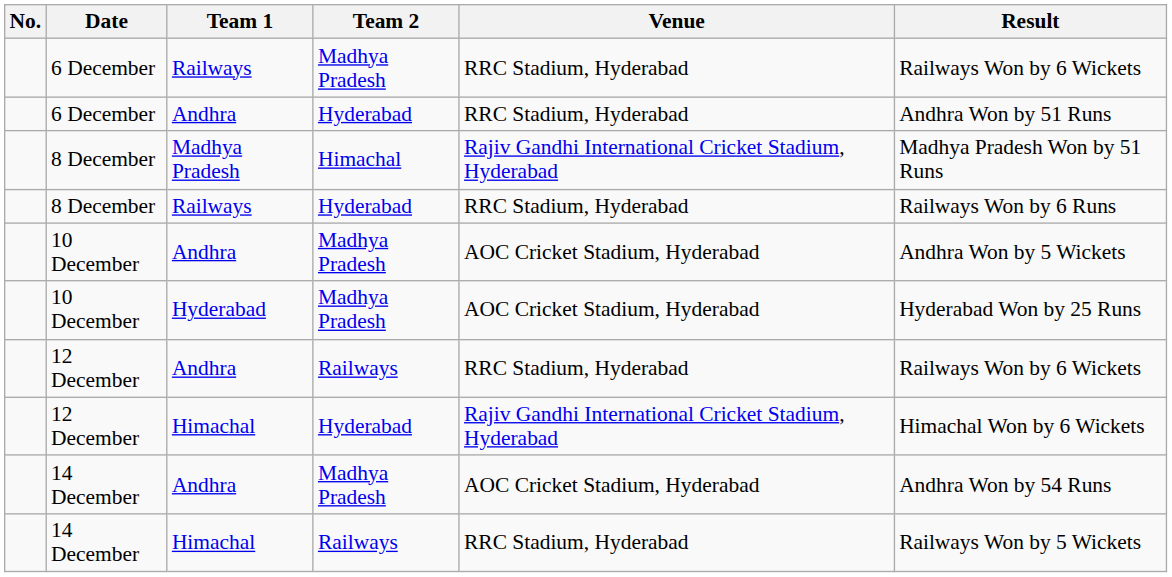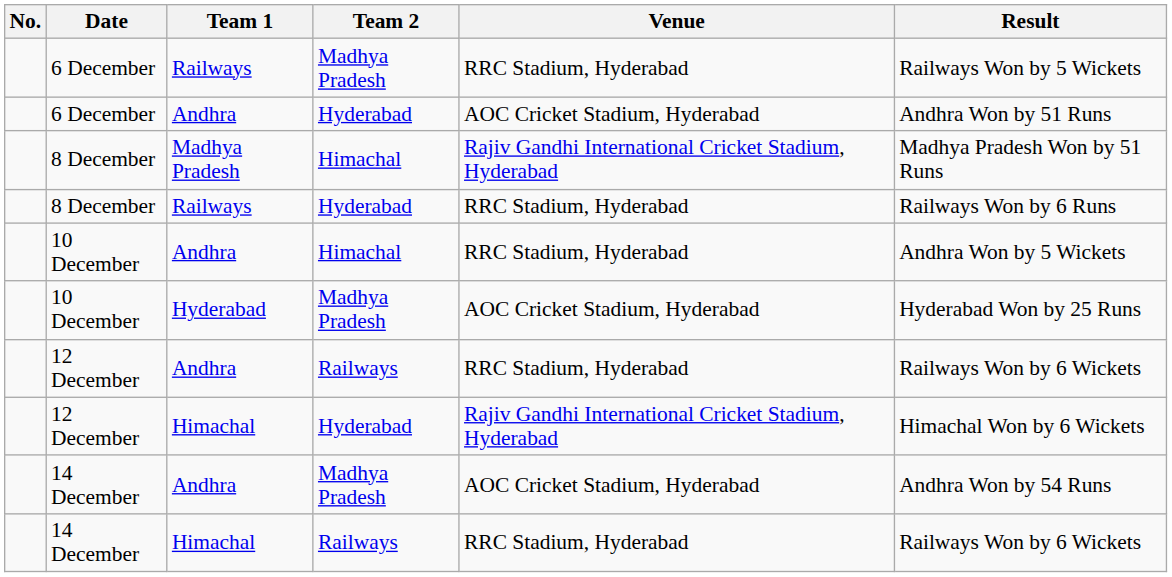 <table class="wikitable collapsible collapsed">
 <tr>
 <th>No.</th>
 <th>Date</th>
 <th>Team 1</th>
 <th>Team 2</th>
 <th>Venue</th>
 <th>Result</th>
 </tr>
 <tr>
 <td> </td>
 <td>6 December</td>
 <td><a href='#'>Railways</a></td>
 <td><a href='#'>Madhya Pradesh</a></td>
 <td>RRC Stadium, Hyderabad</td>
-<td>Railways Won by 6 Wickets</td>
+<td>Railways Won by 5 Wickets</td>
 </tr>
 <tr>
 <td> </td>
 <td>6 December</td>
 <td><a href='#'>Andhra</a></td>
 <td><a href='#'>Hyderabad</a></td>
-<td>RRC Stadium, Hyderabad</td>
+<td>AOC Cricket Stadium, Hyderabad</td>
 <td>Andhra Won by 51 Runs</td>
 </tr>
 <tr>
 <td> </td>
 <td>8 December</td>
 <td><a href='#'>Madhya Pradesh</a></td>
 <td><a href='#'>Himachal</a></td>
 <td><a href='#'>Rajiv Gandhi International Cricket Stadium</a>, <a href='#'>Hyderabad</a></td>
 <td>Madhya Pradesh Won by 51 Runs</td>
 </tr>
 <tr>
 <td> </td>
 <td>8 December</td>
 <td><a href='#'>Railways</a></td>
 <td><a href='#'>Hyderabad</a></td>
 <td>RRC Stadium, Hyderabad</td>
 <td>Railways Won by 6 Runs</td>
 </tr>
 <tr>
 <td> </td>
 <td>10 December</td>
 <td><a href='#'>Andhra</a></td>
-<td><a href='#'>Madhya Pradesh</a></td>
-<td>AOC Cricket Stadium, Hyderabad</td>
+<td><a href='#'>Himachal</a></td>
+<td>RRC Stadium, Hyderabad</td>
 <td>Andhra Won by 5 Wickets</td>
 </tr>
 <tr>
 <td> </td>
 <td>10 December</td>
 <td><a href='#'>Hyderabad</a></td>
 <td><a href='#'>Madhya Pradesh</a></td>
 <td>AOC Cricket Stadium, Hyderabad</td>
 <td>Hyderabad Won by 25 Runs</td>
 </tr>
 <tr>
 <td> </td>
 <td>12 December</td>
 <td><a href='#'>Andhra</a></td>
 <td><a href='#'>Railways</a></td>
 <td>RRC Stadium, Hyderabad</td>
 <td>Railways Won by 6 Wickets</td>
 </tr>
 <tr>
 <td> </td>
 <td>12 December</td>
 <td><a href='#'>Himachal</a></td>
 <td><a href='#'>Hyderabad</a></td>
 <td><a href='#'>Rajiv Gandhi International Cricket Stadium</a>, <a href='#'>Hyderabad</a></td>
 <td>Himachal Won by 6 Wickets</td>
 </tr>
 <tr>
 <td> </td>
 <td>14 December</td>
 <td><a href='#'>Andhra</a></td>
 <td><a href='#'>Madhya Pradesh</a></td>
 <td>AOC Cricket Stadium, Hyderabad</td>
 <td>Andhra Won by 54 Runs</td>
 </tr>
 <tr>
 <td> </td>
 <td>14 December</td>
 <td><a href='#'>Himachal</a></td>
 <td><a href='#'>Railways</a></td>
 <td>RRC Stadium, Hyderabad</td>
-<td>Railways Won by 5 Wickets</td>
+<td>Railways Won by 6 Wickets</td>
 </tr>
 </table>
